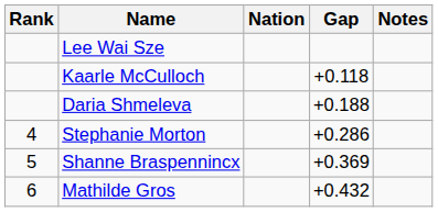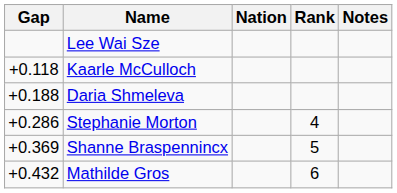 <table class="wikitable sortable" style="text-align:center">
 <tr>
-<th>Rank</th>
+<th>Gap</th>
 <th>Name</th>
 <th>Nation</th>
-<th>Gap</th>
+<th>Rank</th>
 <th>Notes</th>
 </tr>
 <tr>
 <td></td>
 <td align=left><a href='#'>Lee Wai Sze</a></td>
 <td align=left></td>
 <td></td>
 <td></td>
 </tr>
 <tr>
-<td></td>
+<td>+0.118</td>
 <td align=left><a href='#'>Kaarle McCulloch</a></td>
 <td align=left></td>
-<td>+0.118</td>
+<td></td>
 <td></td>
 </tr>
 <tr>
-<td></td>
+<td>+0.188</td>
 <td align=left><a href='#'>Daria Shmeleva</a></td>
 <td align=left></td>
-<td>+0.188</td>
+<td></td>
 <td></td>
 </tr>
 <tr>
-<td>4</td>
+<td>+0.286</td>
 <td align=left><a href='#'>Stephanie Morton</a></td>
 <td align=left></td>
-<td>+0.286</td>
+<td>4</td>
 <td></td>
 </tr>
 <tr>
-<td>5</td>
+<td>+0.369</td>
 <td align=left><a href='#'>Shanne Braspennincx</a></td>
 <td align=left></td>
-<td>+0.369</td>
+<td>5</td>
 <td></td>
 </tr>
 <tr>
-<td>6</td>
+<td>+0.432</td>
 <td align=left><a href='#'>Mathilde Gros</a></td>
 <td align=left></td>
-<td>+0.432</td>
+<td>6</td>
 <td></td>
 </tr>
 </table>
